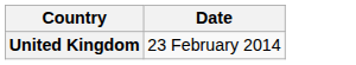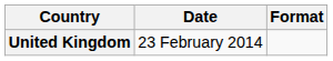 <table class="wikitable plainrowheaders">
 <tr>
 <th scope="col">Country</th>
 <th scope="col">Date</th>
+<th scope="col">Format</th>
 </tr>
 <tr>
 <th scope="row">United Kingdom</th>
 <td>23 February 2014</td>
+<td></td>
 </tr>
 </table>
